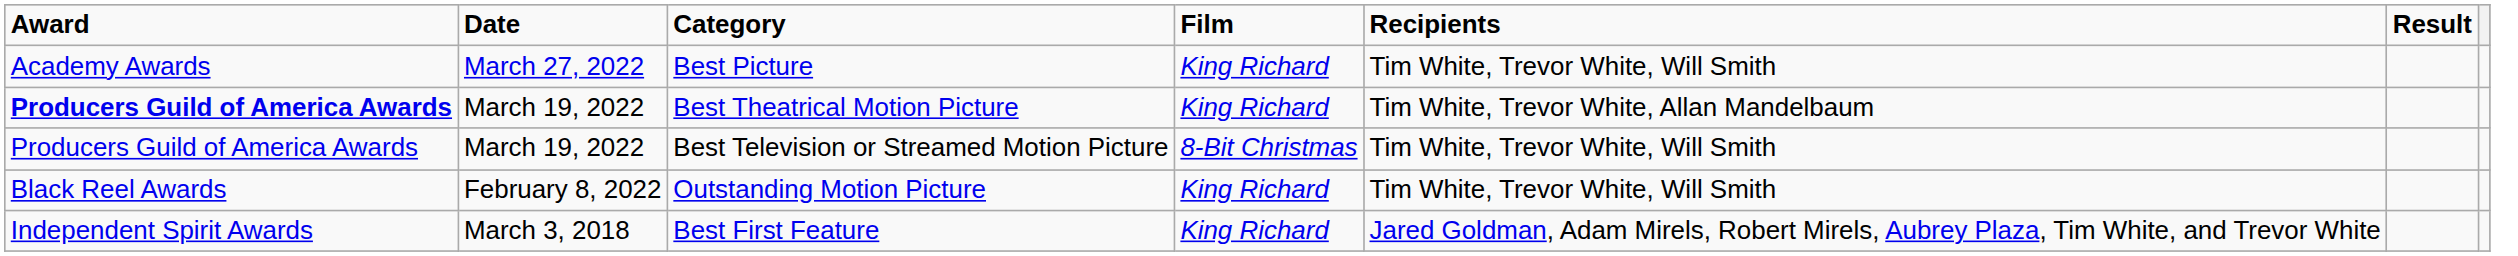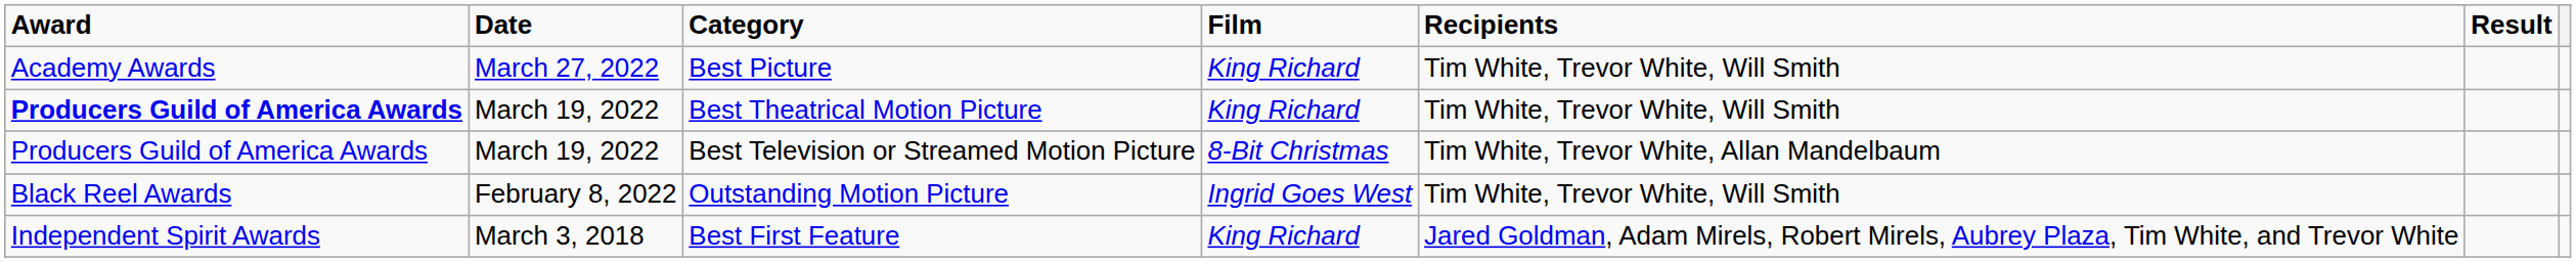 <table class="wikitable ">
 <tr>
 <td><strong>Award</strong></td>
 <td><strong>Date</strong></td>
 <td><strong>Category</strong></td>
 <td><strong>Film</strong></td>
 <td><strong>Recipients</strong></td>
 <td><strong>Result</strong></td>
 <th></th>
 </tr>
 <tr>
 <td><a href='#'>Academy Awards</a></td>
 <td><a href='#'>March 27, 2022</a></td>
 <td><a href='#'>Best Picture</a></td>
 <td><em><a href='#'>King Richard</a></em></td>
 <td>Tim White, Trevor White, Will Smith</td>
 <td></td>
 <td align="center"></td>
 </tr>
 <tr>
 <td><strong><a href='#'>Producers Guild of America Awards</a></strong></td>
 <td>March 19, 2022</td>
 <td><a href='#'>Best Theatrical Motion Picture</a></td>
 <td><em><a href='#'>King Richard</a></em></td>
-<td>Tim White, Trevor White, Allan Mandelbaum</td>
+<td>Tim White, Trevor White, Will Smith</td>
 <td></td>
 <td align="center"></td>
 </tr>
 <tr>
 <td><a href='#'>Producers Guild of America Awards</a></td>
 <td>March 19, 2022</td>
 <td>Best Television or Streamed Motion Picture</td>
 <td><em><a href='#'>8-Bit Christmas</a></em></td>
-<td>Tim White, Trevor White, Will Smith</td>
+<td>Tim White, Trevor White, Allan Mandelbaum</td>
 <td></td>
 <td align="center"></td>
 </tr>
 <tr>
 <td><a href='#'>Black Reel Awards</a></td>
 <td>February 8, 2022</td>
 <td><a href='#'>Outstanding Motion Picture</a></td>
-<td><em><a href='#'>King Richard</a></em></td>
+<td><em><a href='#'>Ingrid Goes West</a></em></td>
 <td>Tim White, Trevor White, Will Smith</td>
 <td></td>
 <td align="center"></td>
 </tr>
 <tr>
 <td><a href='#'>Independent Spirit Awards</a></td>
 <td>March 3, 2018</td>
 <td><a href='#'>Best First Feature</a></td>
 <td><em><a href='#'>King Richard</a></em></td>
 <td><a href='#'>Jared Goldman</a>, Adam Mirels, Robert Mirels, <a href='#'>Aubrey Plaza</a>, Tim White, and Trevor White</td>
 <td></td>
 <td align="center"></td>
 </tr>
 </table>
